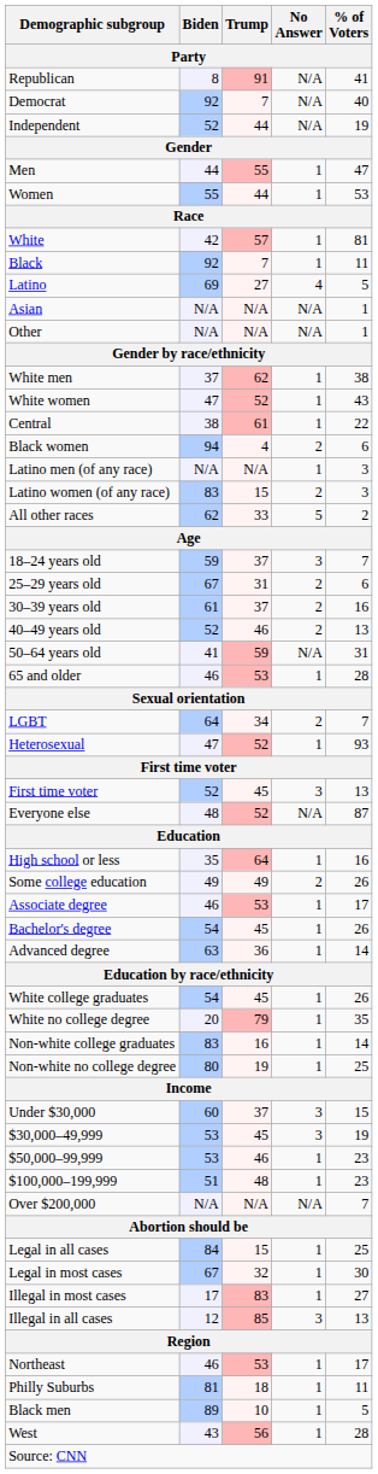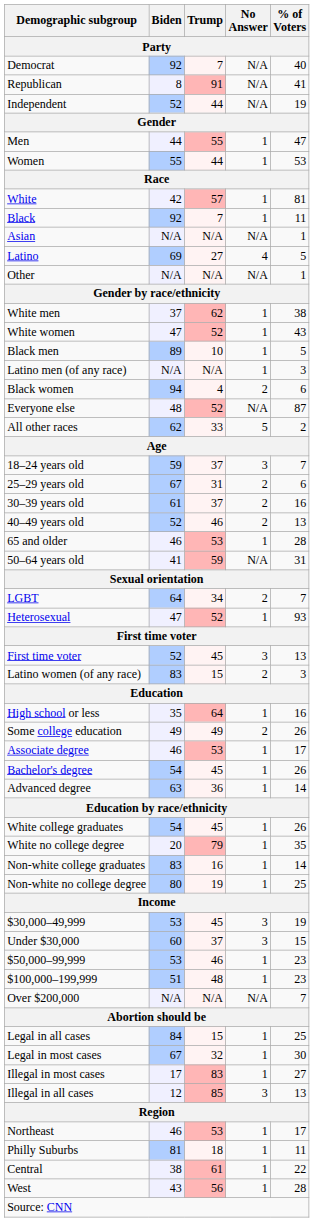 <table class="wikitable">
 <tr>
 <th>Demographic subgroup</th>
 <th>Biden</th>
 <th>Trump</th>
 <th>No<br>Answer</th>
 <th>% of<br>Voters</th>
 </tr>
 <tr>
 <th colspan="5">Party</th>
 </tr>
 <tr>
+<td>Democrat</td>
+<td style="text-align:right; background:#b0ceff;">92</td>
+<td style="text-align:right; background:#fff3f3;">7</td>
+<td style="text-align:right;">N/A</td>
+<td style="text-align:right;">40</td>
+</tr>
+<tr>
 <td>Republican</td>
 <td style="text-align:right; background:#f0f0ff;">8</td>
 <td style="text-align:right; background:#ffb6b6;">91</td>
 <td style="text-align:right;">N/A</td>
 <td style="text-align:right;">41</td>
-</tr>
-<tr>
-<td>Democrat</td>
-<td style="text-align:right; background:#b0ceff;">92</td>
-<td style="text-align:right; background:#fff3f3;">7</td>
-<td style="text-align:right;">N/A</td>
-<td style="text-align:right;">40</td>
 </tr>
 <tr>
 <td>Independent</td>
 <td style="text-align:right; background:#b0ceff;">52</td>
 <td style="text-align:right; background:#fff3f3;">44</td>
 <td style="text-align:right;">N/A</td>
 <td style="text-align:right;">19</td>
 </tr>
 <tr>
 <th colspan="5">Gender</th>
 </tr>
 <tr>
 <td>Men</td>
 <td style="text-align:right; background:#f0f0ff;">44</td>
 <td style="text-align:right; background:#ffb6b6;">55</td>
 <td style="text-align:right;">1</td>
 <td style="text-align:right;">47</td>
 </tr>
 <tr>
 <td>Women</td>
 <td style="text-align:right; background:#b0ceff;">55</td>
 <td style="text-align:right; background:#fff3f3;">44</td>
 <td style="text-align:right;">1</td>
 <td style="text-align:right;">53</td>
 </tr>
 <tr>
 <th colspan="5">Race</th>
 </tr>
 <tr>
 <td><a href='#'>White</a></td>
 <td style="text-align:right; background:#f0f0ff;">42</td>
 <td style="text-align:right; background:#ffb6b6;">57</td>
 <td style="text-align:right;">1</td>
 <td style="text-align:right;">81</td>
 </tr>
 <tr>
 <td><a href='#'>Black</a></td>
 <td style="text-align:right; background:#b0ceff;">92</td>
 <td style="text-align:right; background:#fff3f3;">7</td>
 <td style="text-align:right;">1</td>
 <td style="text-align:right;">11</td>
 </tr>
 <tr>
+<td><a href='#'>Asian</a></td>
+<td style="text-align:right; background:#f0f0ff;">N/A</td>
+<td style="text-align:right; background:#fff3f3;">N/A</td>
+<td style="text-align:right;">N/A</td>
+<td style="text-align:right;">1</td>
+</tr>
+<tr>
 <td><a href='#'>Latino</a></td>
 <td style="text-align:right; background:#b0ceff;">69</td>
 <td style="text-align:right; background:#fff3f3;">27</td>
 <td style="text-align:right;">4</td>
 <td style="text-align:right;">5</td>
-</tr>
-<tr>
-<td><a href='#'>Asian</a></td>
-<td style="text-align:right; background:#f0f0ff;">N/A</td>
-<td style="text-align:right; background:#fff3f3;">N/A</td>
-<td style="text-align:right;">N/A</td>
-<td style="text-align:right;">1</td>
 </tr>
 <tr>
 <td>Other</td>
 <td style="text-align:right; background:#f0f0ff;">N/A</td>
 <td style="text-align:right; background:#fff3f3;">N/A</td>
 <td style="text-align:right;">N/A</td>
 <td style="text-align:right;">1</td>
 </tr>
 <tr>
 <th colspan=5>Gender by race/ethnicity</th>
 </tr>
 <tr>
 <td>White men</td>
 <td style="text-align:right; background:#f0f0ff;">37</td>
 <td style="text-align:right; background:#ffb6b6;">62</td>
 <td style="text-align:right;">1</td>
 <td style="text-align:right;">38</td>
 </tr>
 <tr>
 <td>White women</td>
 <td style="text-align:right; background:#f0f0ff;">47</td>
 <td style="text-align:right; background:#ffb6b6;">52</td>
 <td style="text-align:right;">1</td>
 <td style="text-align:right;">43</td>
 </tr>
 <tr>
-<td>Central</td>
-<td style="text-align:right; background:#f0f0ff;">38</td>
-<td style="text-align:right; background:#ffb6b6;">61</td>
+<td>Black men</td>
+<td style="text-align:right; background:#b0ceff;">89</td>
+<td style="text-align:right; background:#fff3f3;">10</td>
 <td style="text-align:right;">1</td>
-<td style="text-align:right;">22</td>
+<td style="text-align:right;">5</td>
+</tr>
+<tr>
+<td>Latino men (of any race)</td>
+<td style="text-align:right; background:#f0f0ff;">N/A</td>
+<td style="text-align:right; background:#fff3f3;">N/A</td>
+<td style="text-align:right;">1</td>
+<td style="text-align:right;">3</td>
 </tr>
 <tr>
 <td>Black women</td>
 <td style="text-align:right; background:#b0ceff;">94</td>
 <td style="text-align:right; background:#fff3f3;">4</td>
 <td style="text-align:right;">2</td>
 <td style="text-align:right;">6</td>
 </tr>
 <tr>
-<td>Latino men (of any race)</td>
-<td style="text-align:right; background:#f0f0ff;">N/A</td>
-<td style="text-align:right; background:#fff3f3;">N/A</td>
-<td style="text-align:right;">1</td>
-<td style="text-align:right;">3</td>
-</tr>
-<tr>
-<td>Latino women (of any race)</td>
-<td style="text-align:right; background:#b0ceff;">83</td>
-<td style="text-align:right; background:#fff3f3;">15</td>
-<td style="text-align:right;">2</td>
-<td style="text-align:right;">3</td>
+<td>Everyone else</td>
+<td style="text-align:right; background:#f0f0ff;">48</td>
+<td style="text-align:right; background:#ffb6b6;">52</td>
+<td style="text-align:right;">N/A</td>
+<td style="text-align:right;">87</td>
 </tr>
 <tr>
 <td>All other races</td>
 <td style="text-align:right; background:#b0ceff;">62</td>
 <td style="text-align:right; background:#fff3f3;">33</td>
 <td style="text-align:right;">5</td>
 <td style="text-align:right;">2</td>
 </tr>
 <tr>
 <th colspan="5">Age</th>
 </tr>
 <tr>
 <td>18–24 years old</td>
 <td style="text-align:right; background:#b0ceff;">59</td>
 <td style="text-align:right; background:#fff3f3;">37</td>
 <td style="text-align:right;">3</td>
 <td style="text-align:right;">7</td>
 </tr>
 <tr>
 <td>25–29 years old</td>
 <td style="text-align:right; background:#b0ceff;">67</td>
 <td style="text-align:right; background:#fff3f3;">31</td>
 <td style="text-align:right;">2</td>
 <td style="text-align:right;">6</td>
 </tr>
 <tr>
 <td>30–39 years old</td>
 <td style="text-align:right; background:#b0ceff;">61</td>
 <td style="text-align:right; background:#fff3f3;">37</td>
 <td style="text-align:right;">2</td>
 <td style="text-align:right;">16</td>
 </tr>
 <tr>
 <td>40–49 years old</td>
 <td style="text-align:right; background:#b0ceff;">52</td>
 <td style="text-align:right; background:#fff3f3;">46</td>
 <td style="text-align:right;">2</td>
 <td style="text-align:right;">13</td>
 </tr>
 <tr>
+<td>65 and older</td>
+<td style="text-align:right; background:#f0f0ff;">46</td>
+<td style="text-align:right; background:#ffb6b6;">53</td>
+<td style="text-align:right;">1</td>
+<td style="text-align:right;">28</td>
+</tr>
+<tr>
 <td>50–64 years old</td>
 <td style="text-align:right; background:#f0f0ff;">41</td>
 <td style="text-align:right; background:#ffb6b6;">59</td>
 <td style="text-align:right;">N/A</td>
 <td style="text-align:right;">31</td>
-</tr>
-<tr>
-<td>65 and older</td>
-<td style="text-align:right; background:#f0f0ff;">46</td>
-<td style="text-align:right; background:#ffb6b6;">53</td>
-<td style="text-align:right;">1</td>
-<td style="text-align:right;">28</td>
 </tr>
 <tr>
 <th colspan=5>Sexual orientation</th>
 </tr>
 <tr>
 <td><a href='#'>LGBT</a></td>
 <td style="text-align:right; background:#b0ceff;">64</td>
 <td style="text-align:right; background:#fff3f3;">34</td>
 <td style="text-align:right;">2</td>
 <td style="text-align:right;">7</td>
 </tr>
 <tr>
 <td><a href='#'>Heterosexual</a></td>
 <td style="text-align:right; background:#f0f0ff;">47</td>
 <td style="text-align:right; background:#ffb6b6;">52</td>
 <td style="text-align:right;">1</td>
 <td style="text-align:right;">93</td>
 </tr>
 <tr>
 <th colspan=5>First time voter</th>
 </tr>
 <tr>
 <td><a href='#'>First time voter</a></td>
 <td style="text-align:right; background:#b0ceff;">52</td>
 <td style="text-align:right; background:#fff3f3;">45</td>
 <td style="text-align:right;">3</td>
 <td style="text-align:right;">13</td>
 </tr>
 <tr>
-<td>Everyone else</td>
-<td style="text-align:right; background:#f0f0ff;">48</td>
-<td style="text-align:right; background:#ffb6b6;">52</td>
-<td style="text-align:right;">N/A</td>
-<td style="text-align:right;">87</td>
+<td>Latino women (of any race)</td>
+<td style="text-align:right; background:#b0ceff;">83</td>
+<td style="text-align:right; background:#fff3f3;">15</td>
+<td style="text-align:right;">2</td>
+<td style="text-align:right;">3</td>
 </tr>
 <tr>
 <th colspan="5">Education</th>
 </tr>
 <tr>
 <td><a href='#'>High school</a> or less</td>
 <td style="text-align:right; background:#f0f0ff;">35</td>
 <td style="text-align:right; background:#ffb6b6;">64</td>
 <td style="text-align:right;">1</td>
 <td style="text-align:right;">16</td>
 </tr>
 <tr>
 <td>Some <a href='#'>college</a> education</td>
 <td style="text-align:right; background:#f0f0ff;">49</td>
 <td style="text-align:right; background:#fff3f3;">49</td>
 <td style="text-align:right;">2</td>
 <td style="text-align:right;">26</td>
 </tr>
 <tr>
 <td><a href='#'>Associate degree</a></td>
 <td style="text-align:right; background:#f0f0ff;">46</td>
 <td style="text-align:right; background:#ffb6b6;">53</td>
 <td style="text-align:right;">1</td>
 <td style="text-align:right;">17</td>
 </tr>
 <tr>
 <td><a href='#'>Bachelor's degree</a></td>
 <td style="text-align:right; background:#b0ceff;">54</td>
 <td style="text-align:right; background:#fff3f3;">45</td>
 <td style="text-align:right;">1</td>
 <td style="text-align:right;">26</td>
 </tr>
 <tr>
 <td>Advanced degree</td>
 <td style="text-align:right; background:#b0ceff;">63</td>
 <td style="text-align:right; background:#fff3f3;">36</td>
 <td style="text-align:right;">1</td>
 <td style="text-align:right;">14</td>
 </tr>
 <tr>
 <th colspan=5>Education by race/ethnicity</th>
 </tr>
 <tr>
 <td>White college graduates</td>
 <td style="text-align:right; background:#b0ceff;">54</td>
 <td style="text-align:right; background:#fff3f3;">45</td>
 <td style="text-align:right;">1</td>
 <td style="text-align:right;">26</td>
 </tr>
 <tr>
 <td>White no college degree</td>
 <td style="text-align:right; background:#f0f0ff;">20</td>
 <td style="text-align:right; background:#ffb6b6;">79</td>
 <td style="text-align:right;">1</td>
 <td style="text-align:right;">35</td>
 </tr>
 <tr>
 <td>Non-white college graduates</td>
 <td style="text-align:right; background:#b0ceff;">83</td>
 <td style="text-align:right; background:#fff3f3;">16</td>
 <td style="text-align:right;">1</td>
 <td style="text-align:right;">14</td>
 </tr>
 <tr>
 <td>Non-white no college degree</td>
 <td style="text-align:right; background:#b0ceff;">80</td>
 <td style="text-align:right; background:#fff3f3;">19</td>
 <td style="text-align:right;">1</td>
 <td style="text-align:right;">25</td>
 </tr>
 <tr>
 <th colspan=5>Income</th>
 </tr>
 <tr>
+<td>$30,000–49,999</td>
+<td style="text-align:right; background:#b0ceff;">53</td>
+<td style="text-align:right; background:#fff3f3;">45</td>
+<td style="text-align:right;">3</td>
+<td style="text-align:right;">19</td>
+</tr>
+<tr>
 <td>Under $30,000</td>
 <td style="text-align:right; background:#b0ceff;">60</td>
 <td style="text-align:right; background:#fff3f3;">37</td>
 <td style="text-align:right;">3</td>
 <td style="text-align:right;">15</td>
-</tr>
-<tr>
-<td>$30,000–49,999</td>
-<td style="text-align:right; background:#b0ceff;">53</td>
-<td style="text-align:right; background:#fff3f3;">45</td>
-<td style="text-align:right;">3</td>
-<td style="text-align:right;">19</td>
 </tr>
 <tr>
 <td>$50,000–99,999</td>
 <td style="text-align:right; background:#b0ceff;">53</td>
 <td style="text-align:right; background:#fff3f3;">46</td>
 <td style="text-align:right;">1</td>
 <td style="text-align:right;">23</td>
 </tr>
 <tr>
 <td>$100,000–199,999</td>
 <td style="text-align:right; background:#b0ceff;">51</td>
 <td style="text-align:right; background:#fff3f3;">48</td>
 <td style="text-align:right;">1</td>
 <td style="text-align:right;">23</td>
 </tr>
 <tr>
 <td>Over $200,000</td>
 <td style="text-align:right; background:#f0f0ff;">N/A</td>
 <td style="text-align:right; background:#fff3f3;">N/A</td>
 <td style="text-align:right;">N/A</td>
 <td style="text-align:right;">7</td>
 </tr>
 <tr>
 <th colspan="5">Abortion should be</th>
 </tr>
 <tr>
 <td>Legal in all cases</td>
 <td style="text-align:right; background:#b0ceff;">84</td>
 <td style="text-align:right; background:#fff3f3;">15</td>
 <td style="text-align:right;">1</td>
 <td style="text-align:right;">25</td>
 </tr>
 <tr>
 <td>Legal in most cases</td>
 <td style="text-align:right; background:#b0ceff;">67</td>
 <td style="text-align:right; background:#fff3f3;">32</td>
 <td style="text-align:right;">1</td>
 <td style="text-align:right;">30</td>
 </tr>
 <tr>
 <td>Illegal in most cases</td>
 <td style="text-align:right; background:#f0f0ff;">17</td>
 <td style="text-align:right; background:#ffb6b6;">83</td>
 <td style="text-align:right;">1</td>
 <td style="text-align:right;">27</td>
 </tr>
 <tr>
 <td>Illegal in all cases</td>
 <td style="text-align:right; background:#f0f0ff;">12</td>
 <td style="text-align:right; background:#ffb6b6;">85</td>
 <td style="text-align:right;">3</td>
 <td style="text-align:right;">13</td>
 </tr>
 <tr>
 <th colspan="5">Region</th>
 </tr>
 <tr>
 <td>Northeast</td>
 <td style="text-align:right; background:#f0f0ff;">46</td>
 <td style="text-align:right; background:#ffb6b6;">53</td>
 <td style="text-align:right;">1</td>
 <td style="text-align:right;">17</td>
 </tr>
 <tr>
 <td>Philly Suburbs</td>
 <td style="text-align:right; background:#b0ceff;">81</td>
 <td style="text-align:right; background:#fff3f3;">18</td>
 <td style="text-align:right;">1</td>
 <td style="text-align:right;">11</td>
 </tr>
 <tr>
-<td>Black men</td>
-<td style="text-align:right; background:#b0ceff;">89</td>
-<td style="text-align:right; background:#fff3f3;">10</td>
+<td>Central</td>
+<td style="text-align:right; background:#f0f0ff;">38</td>
+<td style="text-align:right; background:#ffb6b6;">61</td>
 <td style="text-align:right;">1</td>
-<td style="text-align:right;">5</td>
+<td style="text-align:right;">22</td>
 </tr>
 <tr>
 <td>West</td>
 <td style="text-align:right; background:#f0f0ff;">43</td>
 <td style="text-align:right; background:#ffb6b6;">56</td>
 <td style="text-align:right;">1</td>
 <td style="text-align:right;">28</td>
 </tr>
 <tr>
 <td colspan="5">Source: <a href='#'>CNN</a></td>
 </tr>
 </table>
